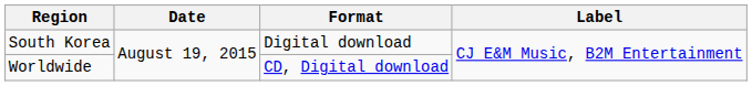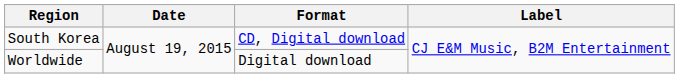 <table class="wikitable">
 <tr>
 <th>Region</th>
 <th>Date</th>
 <th>Format</th>
 <th>Label</th>
 </tr>
 <tr>
 <td>South Korea</td>
 <td rowspan="2">August 19, 2015</td>
-<td>Digital download</td>
+<td><a href='#'>CD</a>, <a href='#'>Digital download</a></td>
 <td rowspan="2"><a href='#'>CJ E&M Music</a>, <a href='#'>B2M Entertainment</a></td>
 </tr>
 <tr>
 <td>Worldwide</td>
-<td><a href='#'>CD</a>, <a href='#'>Digital download</a></td>
+<td>Digital download</td>
 </tr>
 </table>
